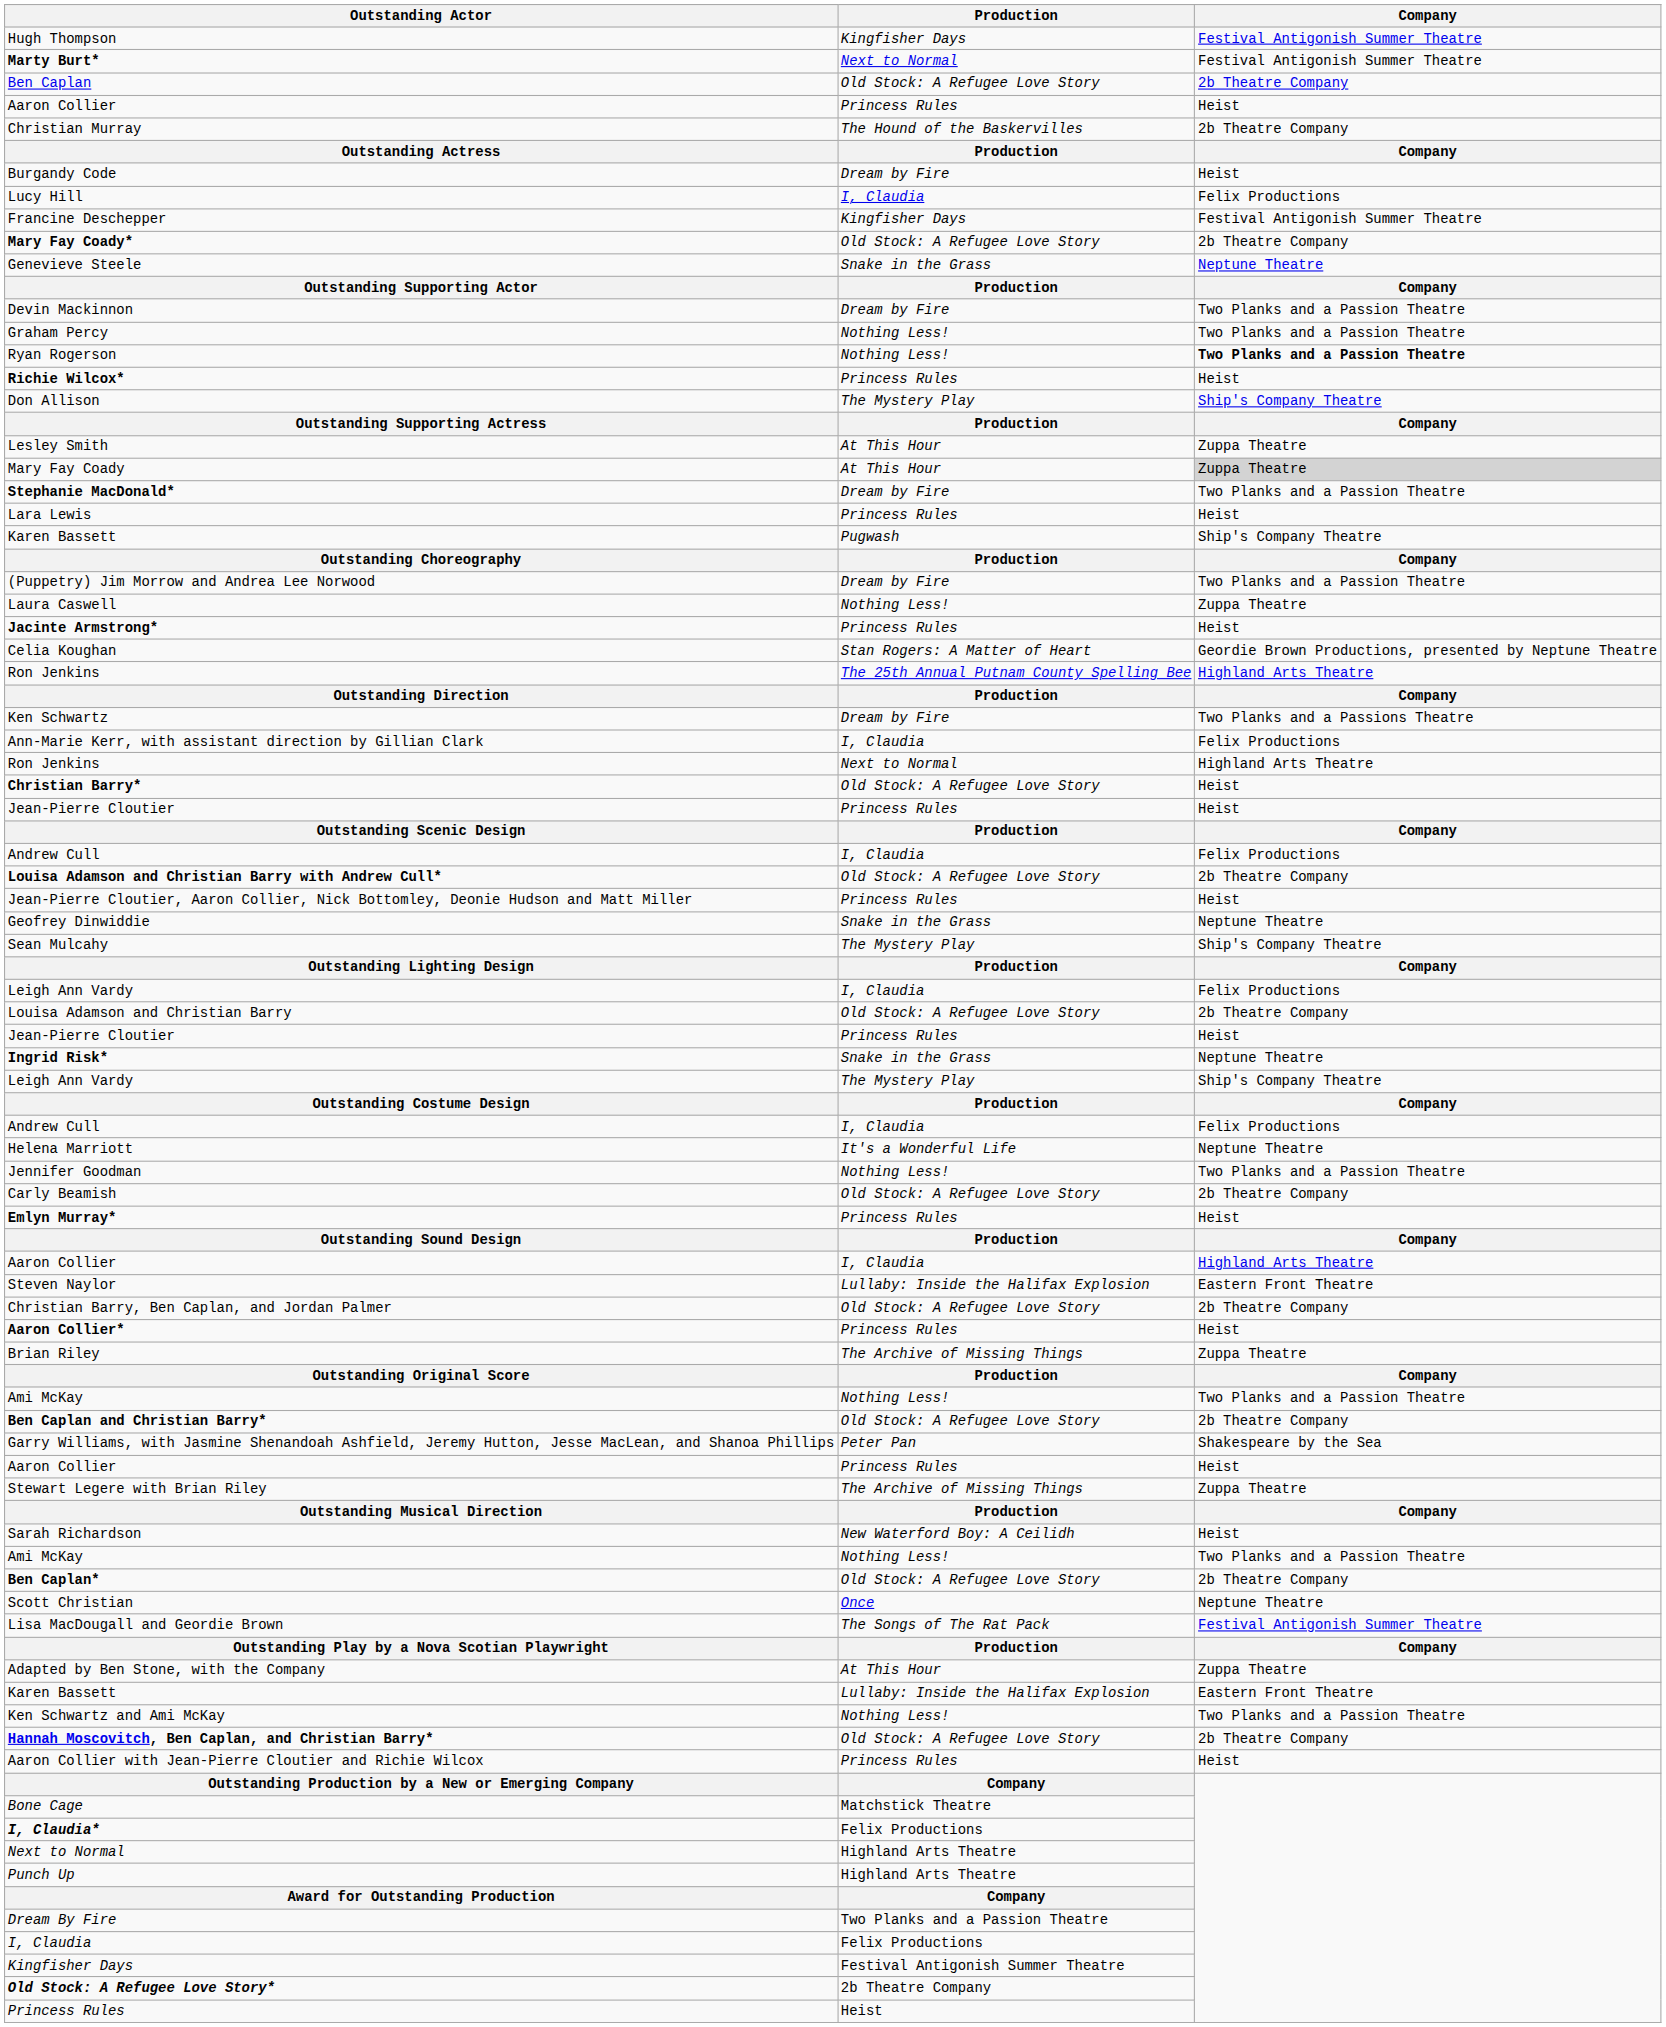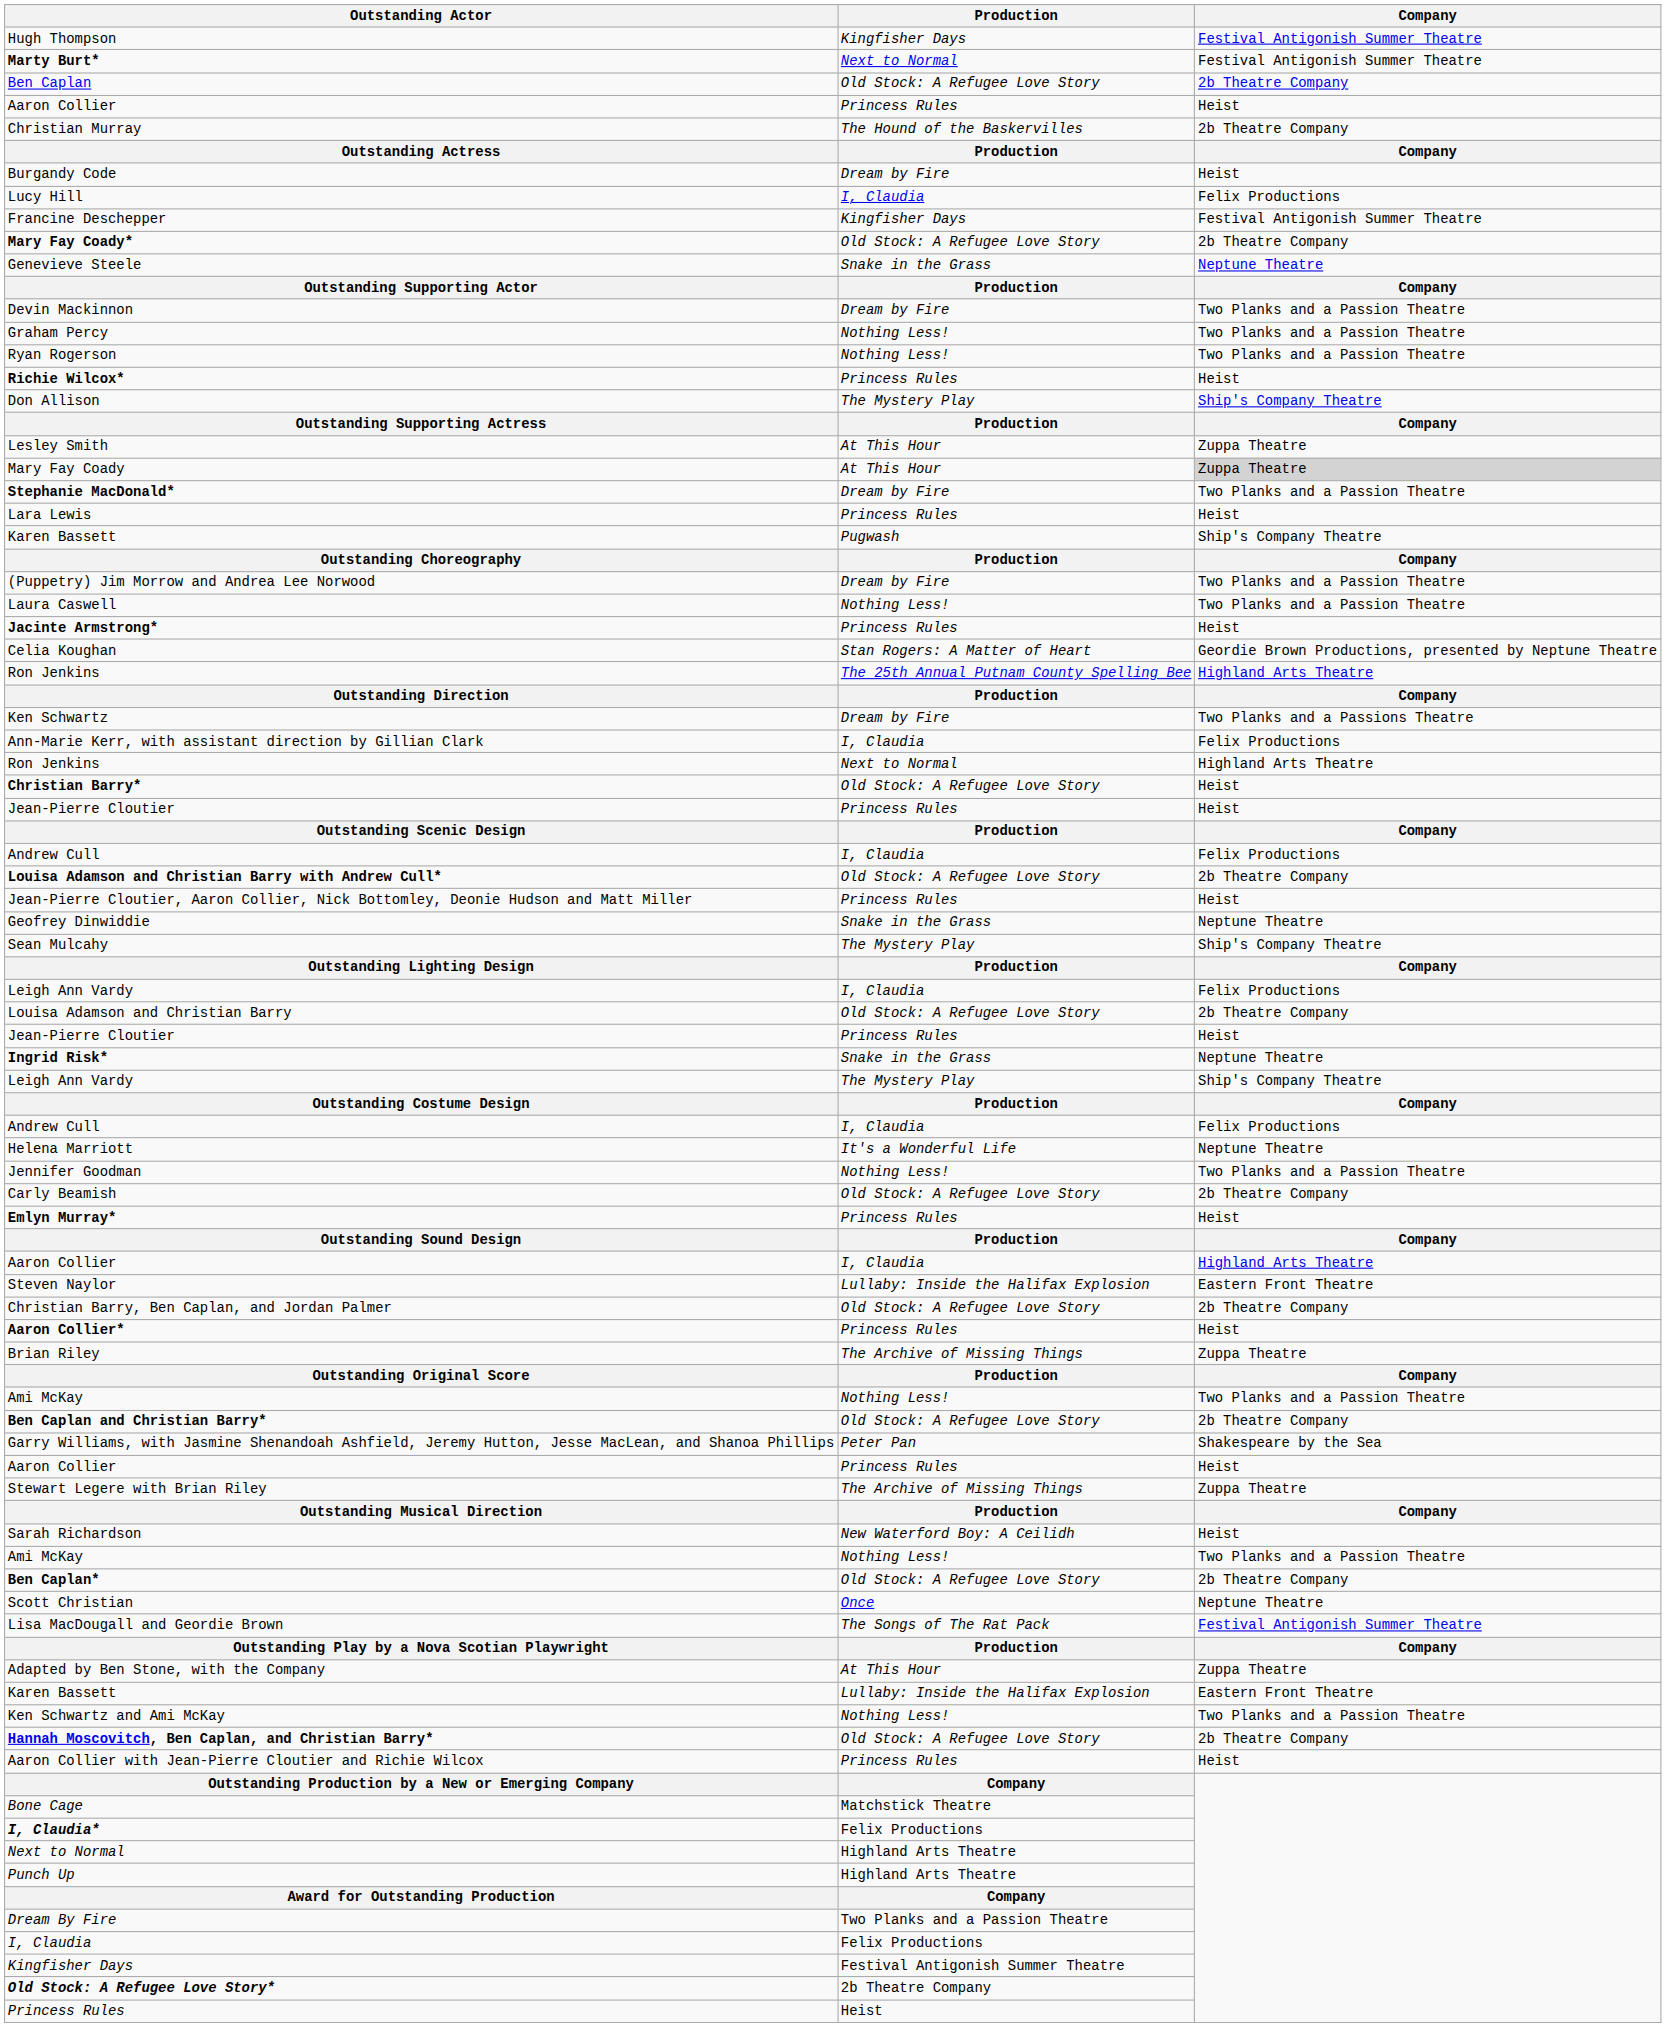 <table class="wikitable">
 <tr>
 <th>Outstanding Actor</th>
 <th>Production</th>
 <th>Company</th>
 </tr>
 <tr>
 <td>Hugh Thompson</td>
 <td><em>Kingfisher Days</em></td>
 <td><a href='#'>Festival Antigonish Summer Theatre</a></td>
 </tr>
 <tr>
 <td><strong>Marty Burt*</strong></td>
 <td><em><a href='#'>Next to Normal</a></em></td>
 <td>Festival Antigonish Summer Theatre</td>
 </tr>
 <tr>
 <td><a href='#'>Ben Caplan</a></td>
 <td><em>Old Stock: A Refugee Love Story</em></td>
 <td><a href='#'>2b Theatre Company</a></td>
 </tr>
 <tr>
 <td>Aaron Collier</td>
 <td><em>Princess Rules</em></td>
 <td>Heist</td>
 </tr>
 <tr>
 <td>Christian Murray</td>
 <td><em>The Hound of the Baskervilles</em></td>
 <td>2b Theatre Company</td>
 </tr>
 <tr>
 <th>Outstanding Actress</th>
 <th>Production</th>
 <th>Company</th>
 </tr>
 <tr>
 <td>Burgandy Code</td>
 <td><em>Dream by Fire</em></td>
 <td>Heist</td>
 </tr>
 <tr>
 <td>Lucy Hill</td>
 <td><em><a href='#'>I, Claudia</a></em></td>
 <td>Felix Productions</td>
 </tr>
 <tr>
 <td>Francine Deschepper</td>
 <td><em>Kingfisher Days</em></td>
 <td>Festival Antigonish Summer Theatre</td>
 </tr>
 <tr>
 <td><strong>Mary Fay Coady*</strong></td>
 <td><em>Old Stock: A Refugee Love Story</em></td>
 <td>2b Theatre Company</td>
 </tr>
 <tr>
 <td>Genevieve Steele</td>
 <td><em>Snake in the Grass</em></td>
 <td><a href='#'>Neptune Theatre</a></td>
 </tr>
 <tr>
 <th>Outstanding Supporting Actor</th>
 <th>Production</th>
 <th>Company</th>
 </tr>
 <tr>
 <td>Devin Mackinnon</td>
 <td><em>Dream by Fire</em></td>
 <td>Two Planks and a Passion Theatre</td>
 </tr>
 <tr>
 <td>Graham Percy</td>
 <td><em>Nothing Less!</em></td>
 <td>Two Planks and a Passion Theatre</td>
 </tr>
 <tr>
 <td>Ryan Rogerson</td>
 <td><em>Nothing Less!</em></td>
-<td><strong>Two Planks and a Passion Theatre</strong></td>
+<td>Two Planks and a Passion Theatre</td>
 </tr>
 <tr>
 <td><strong>Richie Wilcox*</strong></td>
 <td><em>Princess Rules</em></td>
 <td>Heist</td>
 </tr>
 <tr>
 <td>Don Allison</td>
 <td><em>The Mystery Play</em></td>
 <td><a href='#'>Ship's Company Theatre</a></td>
 </tr>
 <tr>
 <th>Outstanding Supporting Actress</th>
 <th>Production</th>
 <th>Company</th>
 </tr>
 <tr>
 <td>Lesley Smith</td>
 <td><em>At This Hour</em></td>
 <td>Zuppa Theatre</td>
 </tr>
 <tr>
 <td>Mary Fay Coady</td>
 <td><em>At This Hour</em></td>
 <td style="background: lightgrey;">Zuppa Theatre</td>
 </tr>
 <tr>
 <td><strong>Stephanie MacDonald*</strong></td>
 <td><em>Dream by Fire</em></td>
 <td>Two Planks and a Passion Theatre</td>
 </tr>
 <tr>
 <td>Lara Lewis</td>
 <td><em>Princess Rules</em></td>
 <td>Heist</td>
 </tr>
 <tr>
 <td>Karen Bassett</td>
 <td><em>Pugwash</em></td>
 <td>Ship's Company Theatre</td>
 </tr>
 <tr>
 <th>Outstanding Choreography</th>
 <th>Production</th>
 <th>Company</th>
 </tr>
 <tr>
 <td>(Puppetry) Jim Morrow and Andrea Lee Norwood</td>
 <td><em>Dream by Fire</em></td>
 <td>Two Planks and a Passion Theatre</td>
 </tr>
 <tr>
 <td>Laura Caswell</td>
 <td><em>Nothing Less!</em></td>
-<td>Zuppa Theatre</td>
+<td>Two Planks and a Passion Theatre</td>
 </tr>
 <tr>
 <td><strong>Jacinte Armstrong*</strong></td>
 <td><em>Princess Rules</em></td>
 <td>Heist</td>
 </tr>
 <tr>
 <td>Celia Koughan</td>
 <td><em>Stan Rogers: A Matter of Heart</em></td>
 <td>Geordie Brown Productions, presented by Neptune Theatre</td>
 </tr>
 <tr>
 <td>Ron Jenkins</td>
 <td><em><a href='#'>The 25th Annual Putnam County Spelling Bee</a></em></td>
 <td><a href='#'>Highland Arts Theatre</a></td>
 </tr>
 <tr>
 <th>Outstanding Direction</th>
 <th>Production</th>
 <th>Company</th>
 </tr>
 <tr>
 <td>Ken Schwartz</td>
 <td><em>Dream by Fire</em></td>
 <td>Two Planks and a Passions Theatre</td>
 </tr>
 <tr>
 <td>Ann-Marie Kerr, with assistant direction by Gillian Clark</td>
 <td><em>I, Claudia</em></td>
 <td>Felix Productions</td>
 </tr>
 <tr>
 <td>Ron Jenkins</td>
 <td><em>Next to Normal</em></td>
 <td>Highland Arts Theatre</td>
 </tr>
 <tr>
 <td><strong>Christian Barry*</strong></td>
 <td><em>Old Stock: A Refugee Love Story</em></td>
 <td>Heist</td>
 </tr>
 <tr>
 <td>Jean-Pierre Cloutier</td>
 <td><em>Princess Rules</em></td>
 <td>Heist</td>
 </tr>
 <tr>
 <th>Outstanding Scenic Design</th>
 <th>Production</th>
 <th>Company</th>
 </tr>
 <tr>
 <td>Andrew Cull</td>
 <td><em>I, Claudia</em></td>
 <td>Felix Productions</td>
 </tr>
 <tr>
 <td><strong>Louisa Adamson and Christian Barry with Andrew Cull*</strong></td>
 <td><em>Old Stock: A Refugee Love Story</em></td>
 <td>2b Theatre Company</td>
 </tr>
 <tr>
 <td>Jean-Pierre Cloutier, Aaron Collier, Nick Bottomley, Deonie Hudson and Matt Miller</td>
 <td><em>Princess Rules</em></td>
 <td>Heist</td>
 </tr>
 <tr>
 <td>Geofrey Dinwiddie</td>
 <td><em>Snake in the Grass</em></td>
 <td>Neptune Theatre</td>
 </tr>
 <tr>
 <td>Sean Mulcahy</td>
 <td><em>The Mystery Play</em></td>
 <td>Ship's Company Theatre</td>
 </tr>
 <tr>
 <th>Outstanding Lighting Design</th>
 <th>Production</th>
 <th>Company</th>
 </tr>
 <tr>
 <td>Leigh Ann Vardy</td>
 <td><em>I, Claudia</em></td>
 <td>Felix Productions</td>
 </tr>
 <tr>
 <td>Louisa Adamson and Christian Barry</td>
 <td><em>Old Stock: A Refugee Love Story</em></td>
 <td>2b Theatre Company</td>
 </tr>
 <tr>
 <td>Jean-Pierre Cloutier</td>
 <td><em>Princess Rules</em></td>
 <td>Heist</td>
 </tr>
 <tr>
 <td><strong>Ingrid Risk*</strong></td>
 <td><em>Snake in the Grass</em></td>
 <td>Neptune Theatre</td>
 </tr>
 <tr>
 <td>Leigh Ann Vardy</td>
 <td><em>The Mystery Play</em></td>
 <td>Ship's Company Theatre</td>
 </tr>
 <tr>
 <th>Outstanding Costume Design</th>
 <th>Production</th>
 <th>Company</th>
 </tr>
 <tr>
 <td>Andrew Cull</td>
 <td><em>I, Claudia</em></td>
 <td>Felix Productions</td>
 </tr>
 <tr>
 <td>Helena Marriott</td>
 <td><em>It's a Wonderful Life</em></td>
 <td>Neptune Theatre</td>
 </tr>
 <tr>
 <td>Jennifer Goodman</td>
 <td><em>Nothing Less!</em></td>
 <td>Two Planks and a Passion Theatre</td>
 </tr>
 <tr>
 <td>Carly Beamish</td>
 <td><em>Old Stock: A Refugee Love Story</em></td>
 <td>2b Theatre Company</td>
 </tr>
 <tr>
 <td><strong>Emlyn Murray*</strong></td>
 <td><em>Princess Rules</em></td>
 <td>Heist</td>
 </tr>
 <tr>
 <th>Outstanding Sound Design</th>
 <th>Production</th>
 <th>Company</th>
 </tr>
 <tr>
 <td>Aaron Collier</td>
 <td><em>I, Claudia</em></td>
 <td><a href='#'>Highland Arts Theatre</a></td>
 </tr>
 <tr>
 <td>Steven Naylor</td>
 <td><em>Lullaby: Inside the Halifax Explosion</em></td>
 <td>Eastern Front Theatre</td>
 </tr>
 <tr>
 <td>Christian Barry, Ben Caplan, and Jordan Palmer</td>
 <td><em>Old Stock: A Refugee Love Story</em></td>
 <td>2b Theatre Company</td>
 </tr>
 <tr>
 <td><strong>Aaron Collier*</strong></td>
 <td><em>Princess Rules</em></td>
 <td>Heist</td>
 </tr>
 <tr>
 <td>Brian Riley</td>
 <td><em>The Archive of Missing Things</em></td>
 <td>Zuppa Theatre</td>
 </tr>
 <tr>
 <th>Outstanding Original Score</th>
 <th>Production</th>
 <th>Company</th>
 </tr>
 <tr>
 <td>Ami McKay</td>
 <td><em>Nothing Less!</em></td>
 <td>Two Planks and a Passion Theatre</td>
 </tr>
 <tr>
 <td><strong>Ben Caplan and Christian Barry*</strong></td>
 <td><em>Old Stock: A Refugee Love Story</em></td>
 <td>2b Theatre Company</td>
 </tr>
 <tr>
 <td>Garry Williams, with Jasmine Shenandoah Ashfield, Jeremy Hutton, Jesse MacLean, and Shanoa Phillips</td>
 <td><em>Peter Pan</em></td>
 <td>Shakespeare by the Sea</td>
 </tr>
 <tr>
 <td>Aaron Collier</td>
 <td><em>Princess Rules</em></td>
 <td>Heist</td>
 </tr>
 <tr>
 <td>Stewart Legere with Brian Riley</td>
 <td><em>The Archive of Missing Things</em></td>
 <td>Zuppa Theatre</td>
 </tr>
 <tr>
 <th>Outstanding Musical Direction</th>
 <th>Production</th>
 <th>Company</th>
 </tr>
 <tr>
 <td>Sarah Richardson</td>
 <td><em>New Waterford Boy: A Ceilidh</em></td>
 <td>Heist</td>
 </tr>
 <tr>
 <td>Ami McKay</td>
 <td><em>Nothing Less!</em></td>
 <td>Two Planks and a Passion Theatre</td>
 </tr>
 <tr>
 <td><strong>Ben Caplan*</strong></td>
 <td><em>Old Stock: A Refugee Love Story</em></td>
 <td>2b Theatre Company</td>
 </tr>
 <tr>
 <td>Scott Christian</td>
 <td><em><a href='#'>Once</a></em></td>
 <td>Neptune Theatre</td>
 </tr>
 <tr>
 <td>Lisa MacDougall and Geordie Brown</td>
 <td><em>The Songs of The Rat Pack</em></td>
 <td><a href='#'>Festival Antigonish Summer Theatre</a></td>
 </tr>
 <tr>
 <th>Outstanding Play by a Nova Scotian Playwright</th>
 <th>Production</th>
 <th>Company</th>
 </tr>
 <tr>
 <td>Adapted by Ben Stone, with the Company</td>
 <td><em>At This Hour</em></td>
 <td>Zuppa Theatre</td>
 </tr>
 <tr>
 <td>Karen Bassett</td>
 <td><em>Lullaby: Inside the Halifax Explosion</em></td>
 <td>Eastern Front Theatre</td>
 </tr>
 <tr>
 <td>Ken Schwartz and Ami McKay</td>
 <td><em>Nothing Less!</em></td>
 <td>Two Planks and a Passion Theatre</td>
 </tr>
 <tr>
 <td><strong><a href='#'>Hannah Moscovitch</a>, Ben Caplan, and Christian Barry*</strong></td>
 <td><em>Old Stock: A Refugee Love Story</em></td>
 <td>2b Theatre Company</td>
 </tr>
 <tr>
 <td>Aaron Collier with Jean-Pierre Cloutier and Richie Wilcox</td>
 <td><em>Princess Rules</em></td>
 <td>Heist</td>
 </tr>
 <tr>
 <th>Outstanding Production by a New or Emerging Company</th>
 <th>Company</th>
 </tr>
 <tr>
 <td><em>Bone Cage</em></td>
 <td>Matchstick Theatre</td>
 </tr>
 <tr>
 <td><strong><em>I, Claudia*</em></strong></td>
 <td>Felix Productions</td>
 </tr>
 <tr>
 <td><em>Next to Normal</em></td>
 <td>Highland Arts Theatre</td>
 </tr>
 <tr>
 <td><em>Punch Up</em></td>
 <td>Highland Arts Theatre</td>
 </tr>
 <tr>
 <th>Award for Outstanding Production</th>
 <th>Company</th>
 </tr>
 <tr>
 <td><em>Dream By Fire</em></td>
 <td>Two Planks and a Passion Theatre</td>
 </tr>
 <tr>
 <td><em>I, Claudia</em></td>
 <td>Felix Productions</td>
 </tr>
 <tr>
 <td><em>Kingfisher Days</em></td>
 <td>Festival Antigonish Summer Theatre</td>
 </tr>
 <tr>
 <td><strong><em>Old Stock: A Refugee Love Story*</em></strong></td>
 <td>2b Theatre Company</td>
 </tr>
 <tr>
 <td><em>Princess Rules</em></td>
 <td>Heist</td>
 </tr>
 <tr>
 </tr>
 </table>
